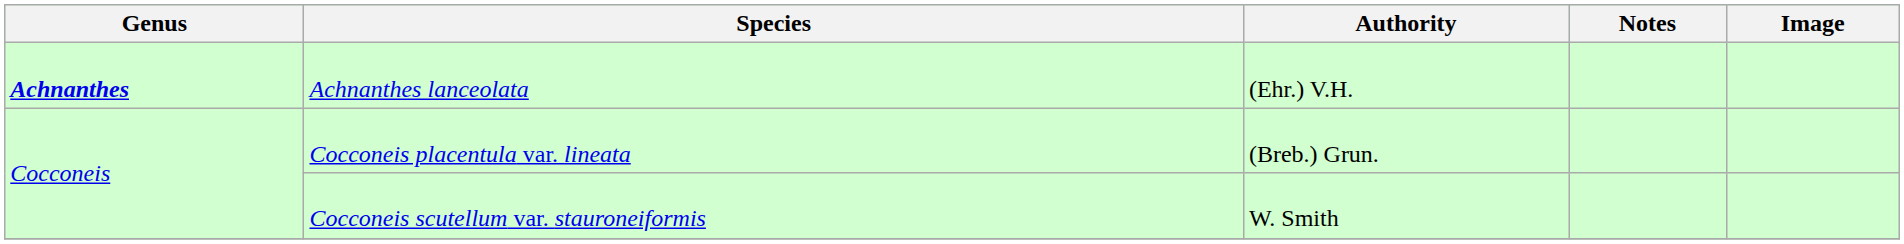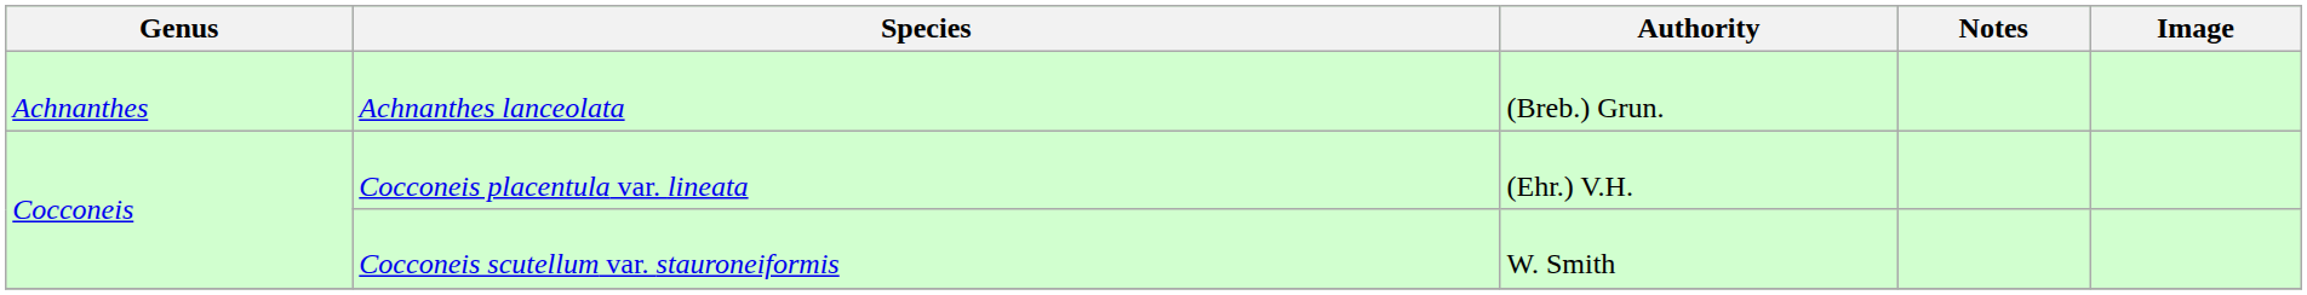 <table class="wikitable" align="center" width="100%" style="background:#D1FFCF;">
 <tr>
 <th>Genus</th>
 <th>Species</th>
 <th>Authority</th>
 <th>Notes</th>
 <th>Image</th>
 </tr>
 <tr>
-<td><strong><br><em><a href='#'>Achnanthes</a></em></strong></td>
+<td><br><em><a href='#'>Achnanthes</a></em></td>
 <td><br><em><a href='#'>Achnanthes lanceolata</a></em></td>
-<td><br>(Ehr.) V.H.</td>
+<td><br>(Breb.) Grun.</td>
 <td></td>
 <td></td>
 </tr>
 <tr>
 <td rowspan=2><em><a href='#'>Cocconeis</a></em></td>
 <td><br><a href='#'><em>Cocconeis placentula</em> var. <em>lineata</em></a></td>
-<td><br>(Breb.) Grun.</td>
+<td><br>(Ehr.) V.H.</td>
 <td></td>
 <td></td>
 </tr>
 <tr>
 <td><br><a href='#'><em>Cocconeis scutellum</em> var. <em>stauroneiformis</em></a></td>
 <td><br>W. Smith</td>
 <td></td>
 <td></td>
 </tr>
 <tr>
 </tr>
 </table>
